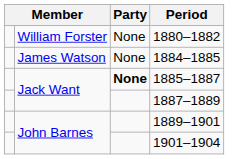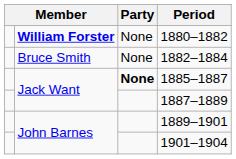 <table class="wikitable">
 <tr>
 <th colspan="2">Member</th>
 <th>Party</th>
 <th>Period</th>
 </tr>
 <tr>
 <td> </td>
-<td><a href='#'>William Forster</a></td>
+<td><strong><a href='#'>William Forster</a></strong></td>
 <td>None</td>
 <td>1880–1882</td>
 </tr>
 <tr>
 <td> </td>
-<td><a href='#'>James Watson</a></td>
+<td><a href='#'>Bruce Smith</a></td>
 <td>None</td>
-<td>1884–1885</td>
+<td>1882–1884</td>
 </tr>
 <tr>
 <td> </td>
 <td rowspan="2"><a href='#'>Jack Want</a></td>
 <td><strong>None</strong></td>
 <td>1885–1887</td>
 </tr>
 <tr>
 <td> </td>
 <td></td>
 <td>1887–1889</td>
 </tr>
 <tr>
 <td> </td>
 <td rowspan="2"><a href='#'>John Barnes</a></td>
 <td></td>
 <td>1889–1901</td>
 </tr>
 <tr>
 <td> </td>
 <td></td>
 <td>1901–1904</td>
 </tr>
 </table>
